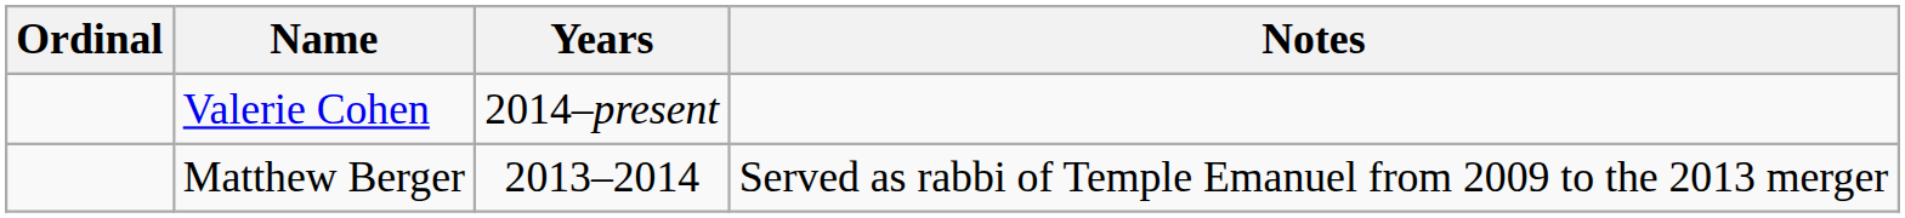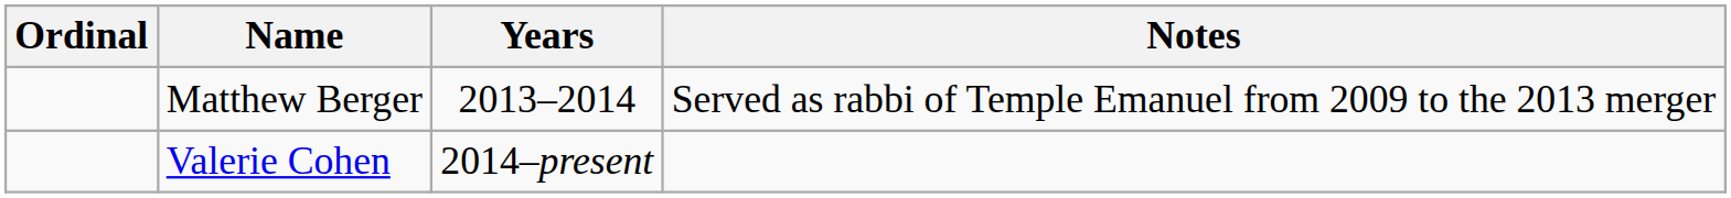 <table class="wikitable sortable" border="1">
 <tr style="white-space:nowrap;">
 <th>Ordinal</th>
 <th>Name</th>
 <th>Years</th>
 <th>Notes</th>
 </tr>
 <tr>
 <td align=center></td>
+<td>Matthew Berger</td>
+<td align=center>2013–2014</td>
+<td>Served as rabbi of Temple Emanuel from 2009 to the 2013 merger</td>
+</tr>
+<tr>
+<td align=center></td>
 <td><a href='#'>Valerie Cohen</a></td>
 <td align=center>2014–<em>present</em></td>
 <td></td>
 </tr>
-<tr>
-<td align=center></td>
-<td>Matthew Berger</td>
-<td align=center>2013–2014</td>
-<td>Served as rabbi of Temple Emanuel from 2009 to the 2013 merger</td>
-</tr>
 </table>
